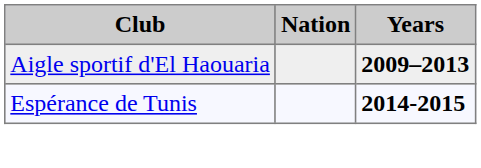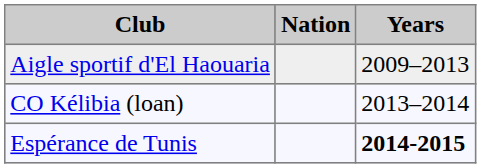 <table bgcolor="#f7f8ff" cellpadding="3" cellspacing="0" border="1" style="font-size: 95%; border: gray solid 1px; border-collapse: collapse;">
 <tr bgcolor="#CCCCCC">
 <td align="center"><strong>Club</strong></td>
 <td align="center"><strong>Nation</strong></td>
 <td align="center"><strong>Years</strong></td>
 </tr>
 <tr bgcolor="#EFEFEF" align=left>
 <td><a href='#'>Aigle sportif d'El Haouaria</a></td>
 <td></td>
-<td><strong>2009–2013</strong></td>
+<td>2009–2013</td>
+</tr>
+<tr align=left>
+<td><a href='#'>CO Kélibia</a> (loan)</td>
+<td></td>
+<td>2013–2014</td>
 </tr>
 <tr align=left>
 <td><a href='#'>Espérance de Tunis</a></td>
 <td></td>
 <td><strong>2014-2015</strong></td>
 </tr>
 </table>
